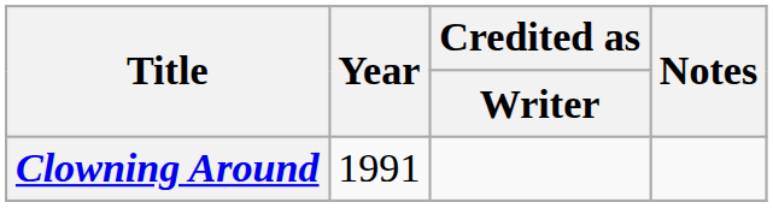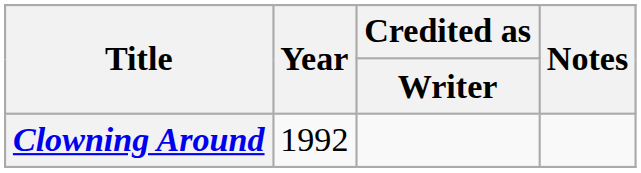 <table class="wikitable plainrowheaders sortable">
 <tr>
 <th rowspan="2" scope="col">Title</th>
 <th rowspan="2" scope="col">Year</th>
 <th colspan="1" scope="col">Credited as</th>
 <th rowspan="2" scope="col" class="unsortable">Notes</th>
 </tr>
 <tr>
 <th>Writer</th>
 </tr>
 <tr>
 <th scope=row><em><a href='#'>Clowning Around</a></em></th>
-<td>1991</td>
+<td>1992</td>
 <td></td>
 <td></td>
 </tr>
 </table>
